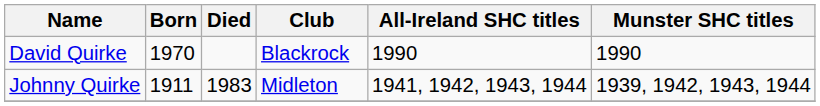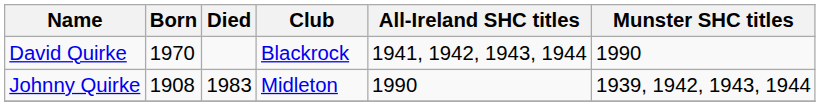 <table align=top class="wikitable">
 <tr>
 <th>Name</th>
 <th>Born</th>
 <th>Died</th>
 <th width=80>Club</th>
 <th colspan=1>All-Ireland SHC titles</th>
 <th colspan=1>Munster SHC titles</th>
 </tr>
 <tr>
 <td><a href='#'>David Quirke</a></td>
 <td>1970</td>
 <td></td>
 <td><a href='#'>Blackrock</a></td>
-<td>1990</td>
+<td>1941, 1942, 1943, 1944</td>
 <td>1990</td>
 </tr>
 <tr>
 <td><a href='#'>Johnny Quirke</a></td>
-<td>1911</td>
+<td>1908</td>
 <td>1983</td>
 <td><a href='#'>Midleton</a></td>
-<td>1941, 1942, 1943, 1944</td>
+<td>1990</td>
 <td>1939, 1942, 1943, 1944</td>
 </tr>
 <tr>
 </tr>
 </table>
